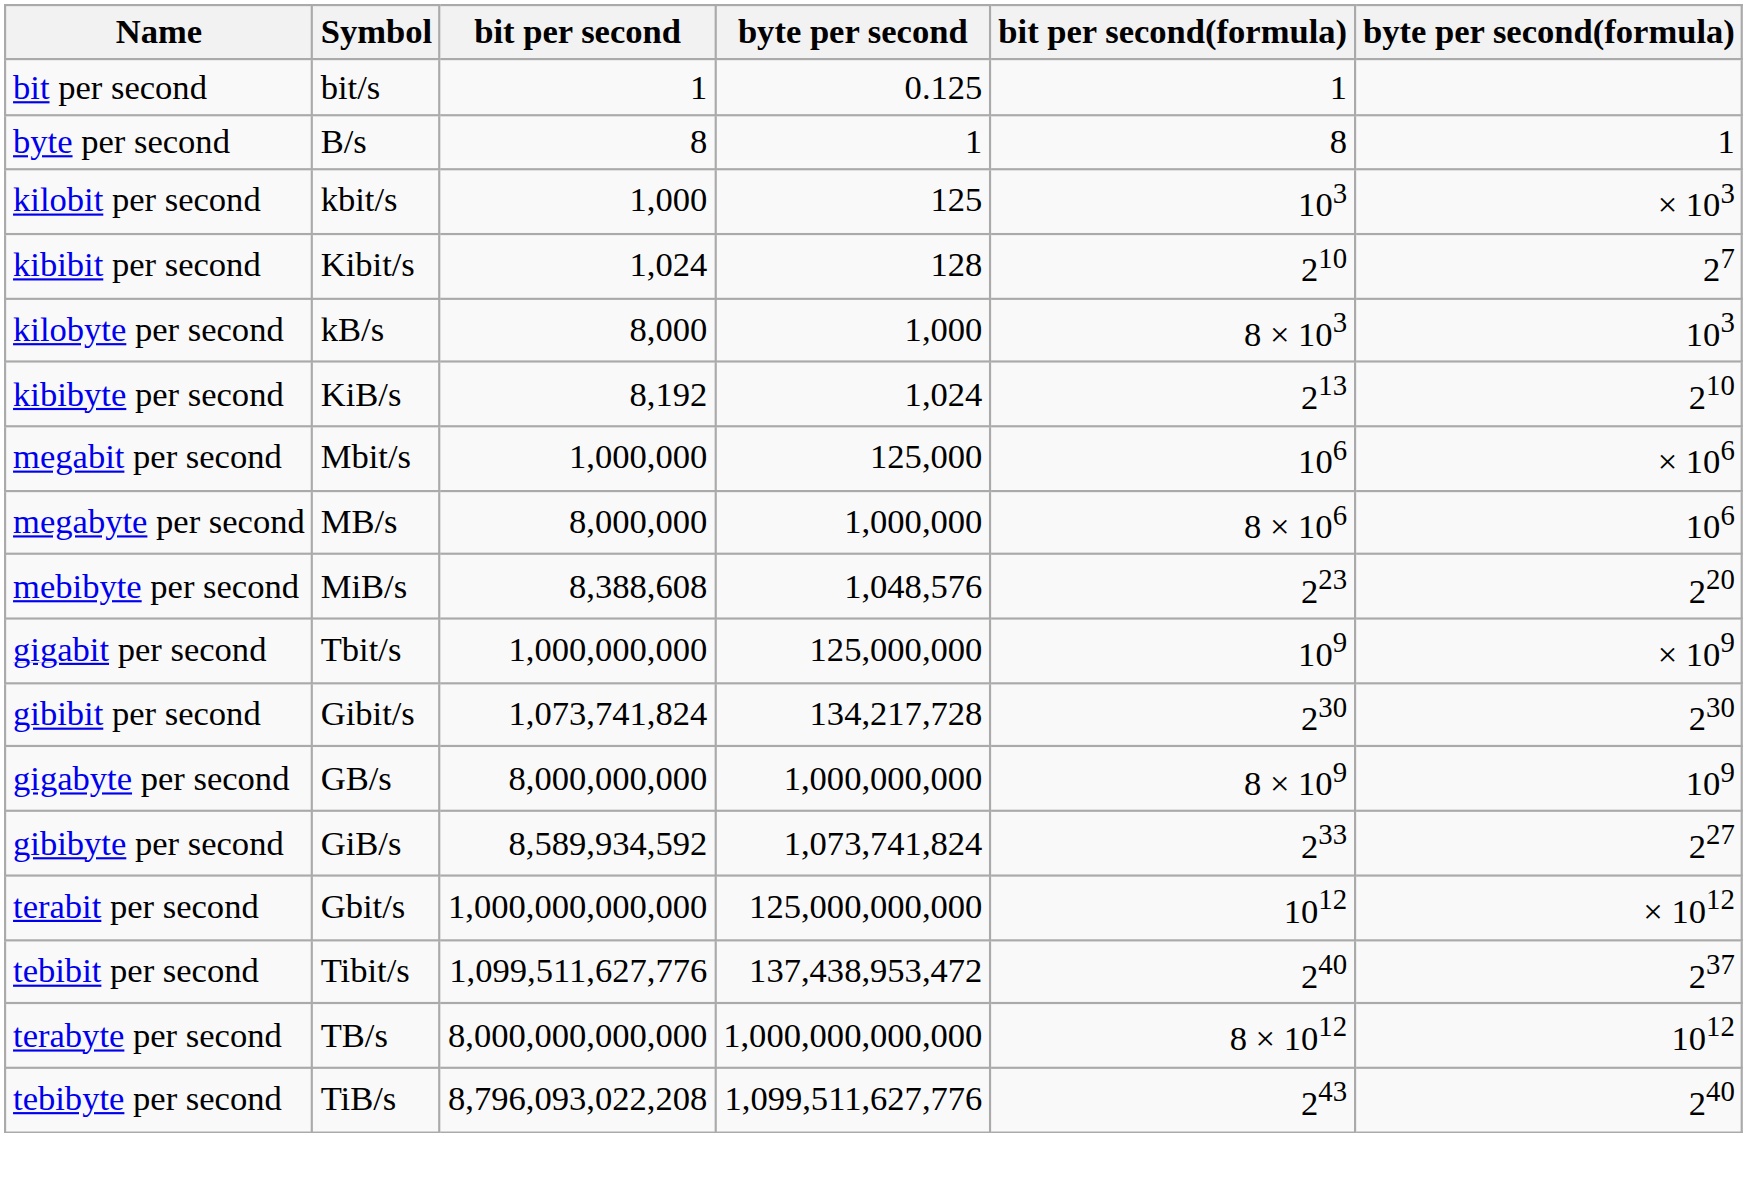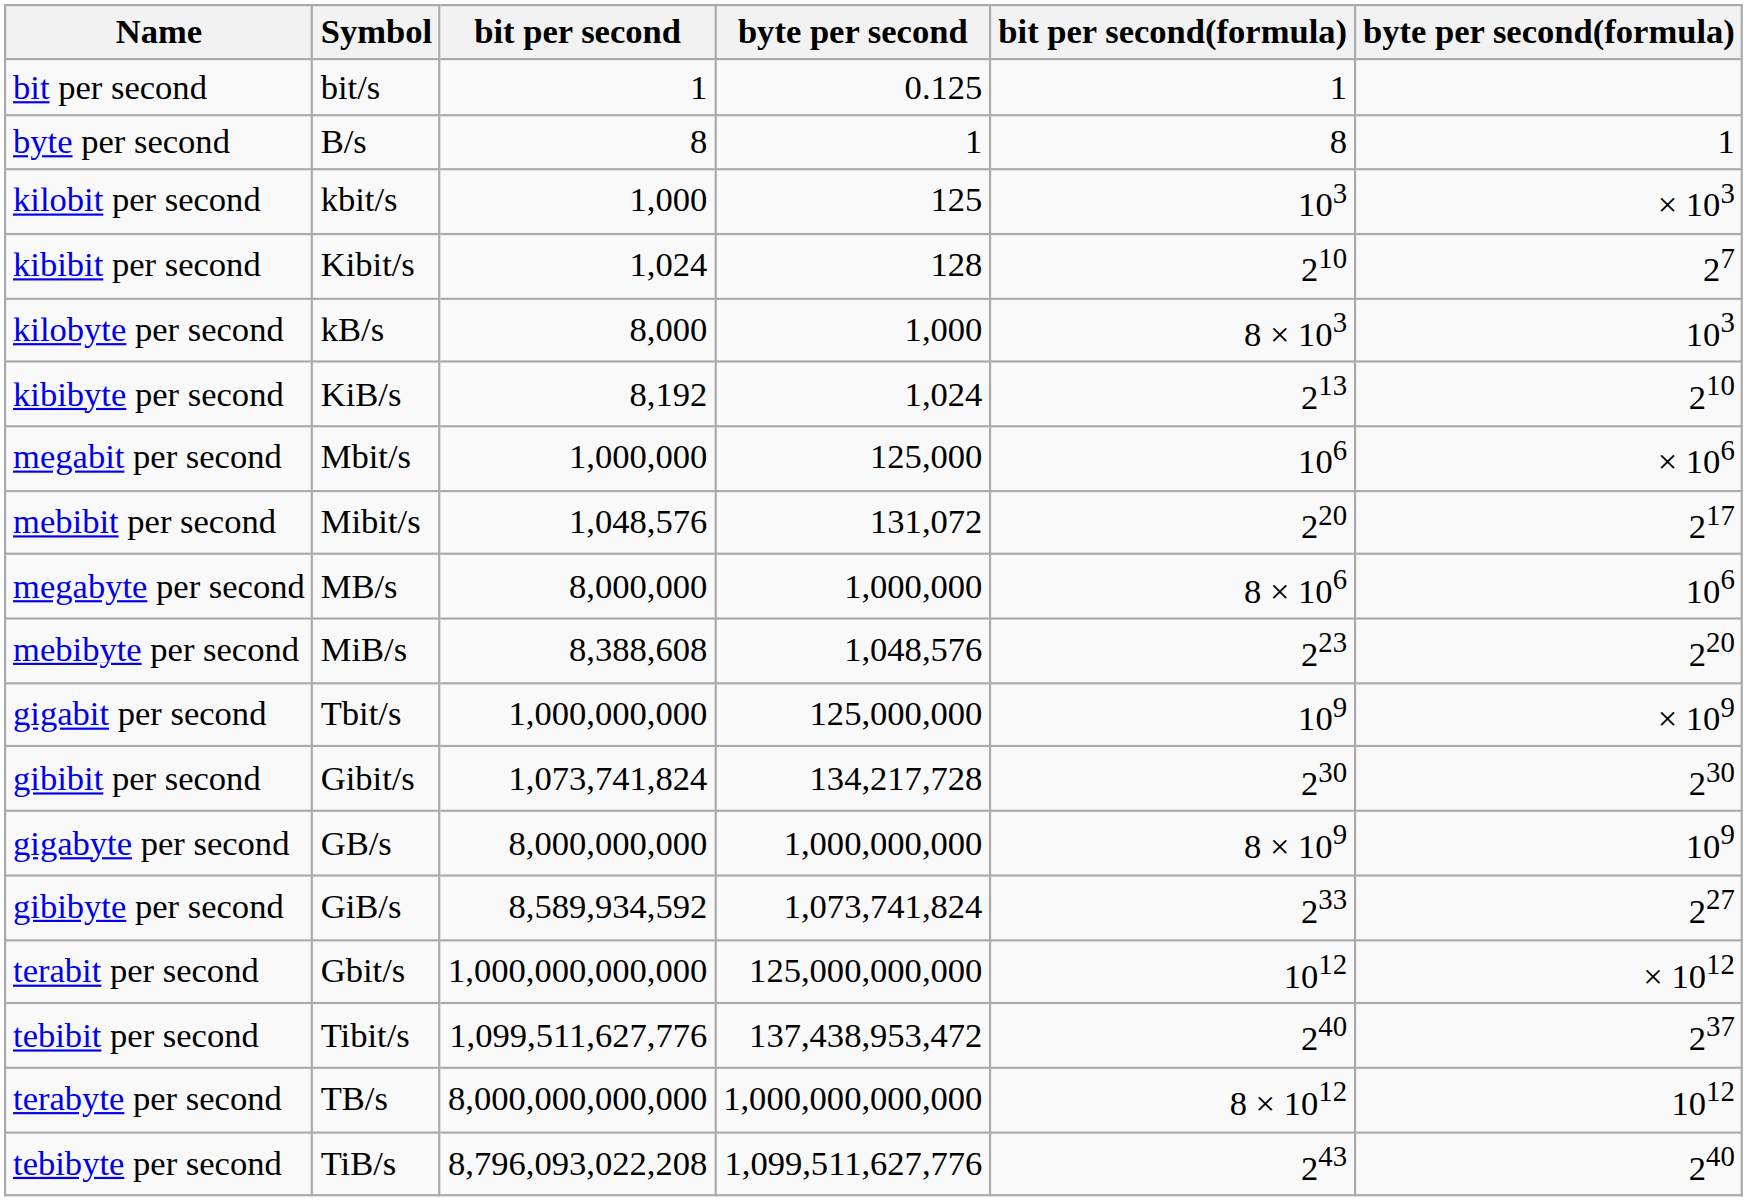 <table class="wikitable sortable">
 <tr>
 <th>Name</th>
 <th>Symbol</th>
 <th>bit per second</th>
 <th>byte per second</th>
 <th>bit per second(formula)</th>
 <th>byte per second(formula)</th>
 </tr>
 <tr --->
 <td><a href='#'>bit</a> per second</td>
 <td>bit/s</td>
 <td align="right">1</td>
 <td align="right">0.125</td>
 <td align="right">1</td>
 <td align="right"></td>
 </tr>
 <tr --->
 <td><a href='#'>byte</a> per second</td>
 <td>B/s</td>
 <td align="right">8</td>
 <td align="right">1</td>
 <td align="right">8</td>
 <td align="right">1</td>
 </tr>
 <tr --->
 <td><a href='#'>kilobit</a> per second</td>
 <td>kbit/s</td>
 <td align="right">1,000</td>
 <td align="right">125</td>
 <td align="right">10<sup>3</sup></td>
 <td align="right"> × 10<sup>3</sup></td>
 </tr>
 <tr --->
 <td><a href='#'>kibibit</a> per second</td>
 <td>Kibit/s</td>
 <td align="right">1,024</td>
 <td align="right">128</td>
 <td align="right">2<sup>10</sup></td>
 <td align="right">2<sup>7</sup></td>
 </tr>
 <tr --->
 <td><a href='#'>kilobyte</a> per second</td>
 <td>kB/s</td>
 <td align="right">8,000</td>
 <td align="right">1,000</td>
 <td align="right">8 × 10<sup>3</sup></td>
 <td align="right">10<sup>3</sup></td>
 </tr>
 <tr --->
 <td><a href='#'>kibibyte</a> per second</td>
 <td>KiB/s</td>
 <td align="right">8,192</td>
 <td align="right">1,024</td>
 <td align="right">2<sup>13</sup></td>
 <td align="right">2<sup>10</sup></td>
 </tr>
 <tr --->
 <td><a href='#'>megabit</a> per second</td>
 <td>Mbit/s</td>
 <td align="right">1,000,000</td>
 <td align="right">125,000</td>
 <td align="right">10<sup>6</sup></td>
 <td align="right"> × 10<sup>6</sup></td>
+</tr>
+<tr --->
+<td><a href='#'>mebibit</a> per second</td>
+<td>Mibit/s</td>
+<td align="right">1,048,576</td>
+<td align="right">131,072</td>
+<td align="right">2<sup>20</sup></td>
+<td align="right">2<sup>17</sup></td>
 </tr>
 <tr --->
 <td><a href='#'>megabyte</a> per second</td>
 <td>MB/s</td>
 <td align="right">8,000,000</td>
 <td align="right">1,000,000</td>
 <td align="right">8 × 10<sup>6</sup></td>
 <td align="right">10<sup>6</sup></td>
 </tr>
 <tr --->
 <td><a href='#'>mebibyte</a> per second</td>
 <td>MiB/s</td>
 <td align="right">8,388,608</td>
 <td align="right">1,048,576</td>
 <td align="right">2<sup>23</sup></td>
 <td align="right">2<sup>20</sup></td>
 </tr>
 <tr --->
 <td><a href='#'>gigabit</a> per second</td>
 <td>Tbit/s</td>
 <td align="right">1,000,000,000</td>
 <td align="right">125,000,000</td>
 <td align="right">10<sup>9</sup></td>
 <td align="right"> × 10<sup>9</sup></td>
 </tr>
 <tr --->
 <td><a href='#'>gibibit</a> per second</td>
 <td>Gibit/s</td>
 <td align="right">1,073,741,824</td>
 <td align="right">134,217,728</td>
 <td align="right">2<sup>30</sup></td>
 <td align="right">2<sup>30</sup></td>
 </tr>
 <tr --->
 <td><a href='#'>gigabyte</a> per second</td>
 <td>GB/s</td>
 <td align="right">8,000,000,000</td>
 <td align="right">1,000,000,000</td>
 <td align="right">8 × 10<sup>9</sup></td>
 <td align="right">10<sup>9</sup></td>
 </tr>
 <tr --->
 <td><a href='#'>gibibyte</a> per second</td>
 <td>GiB/s</td>
 <td align="right">8,589,934,592</td>
 <td align="right">1,073,741,824</td>
 <td align="right">2<sup>33</sup></td>
 <td align="right">2<sup>27</sup></td>
 </tr>
 <tr --->
 <td><a href='#'>terabit</a> per second</td>
 <td>Gbit/s</td>
 <td align="right">1,000,000,000,000</td>
 <td align="right">125,000,000,000</td>
 <td align="right">10<sup>12</sup></td>
 <td align="right"> × 10<sup>12</sup></td>
 </tr>
 <tr --->
 <td><a href='#'>tebibit</a> per second</td>
 <td>Tibit/s</td>
 <td align="right">1,099,511,627,776</td>
 <td align="right">137,438,953,472</td>
 <td align="right">2<sup>40</sup></td>
 <td align="right">2<sup>37</sup></td>
 </tr>
 <tr --->
 <td><a href='#'>terabyte</a> per second</td>
 <td>TB/s</td>
 <td align="right">8,000,000,000,000</td>
 <td align="right">1,000,000,000,000</td>
 <td align="right">8 × 10<sup>12</sup></td>
 <td align="right">10<sup>12</sup></td>
 </tr>
 <tr --->
 <td><a href='#'>tebibyte</a> per second</td>
 <td>TiB/s</td>
 <td align="right">8,796,093,022,208</td>
 <td align="right">1,099,511,627,776</td>
 <td align="right">2<sup>43</sup></td>
 <td align="right">2<sup>40</sup></td>
 </tr>
 </table>
